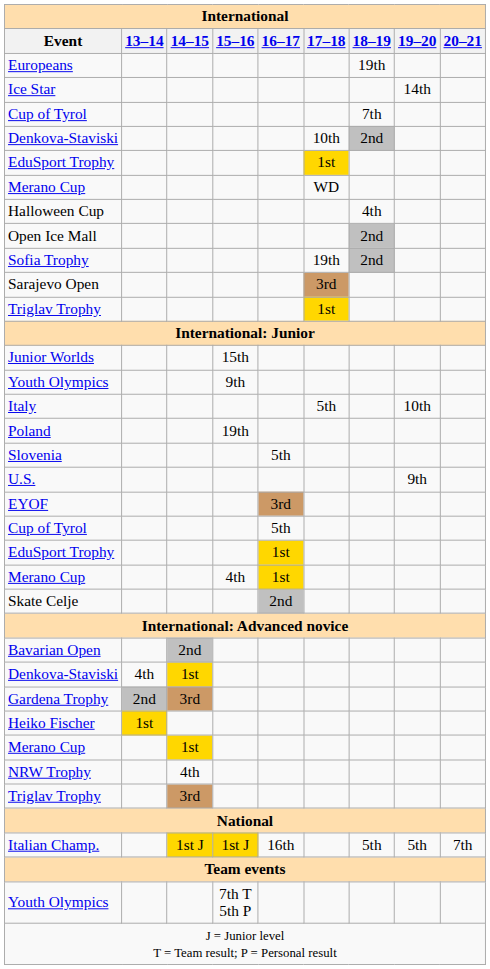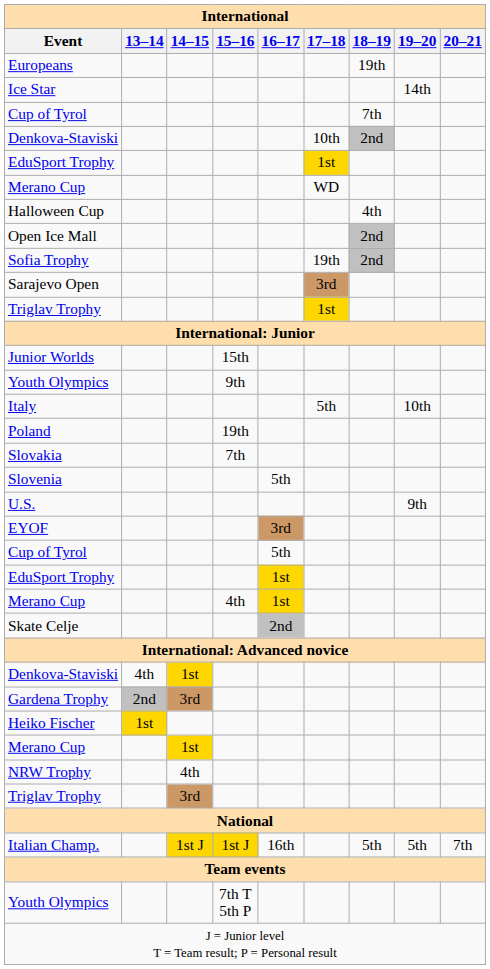 <table class="wikitable" style="text-align:center">
 <tr>
 <th style="background-color: #ffdead; " colspan=9 align=center>International</th>
 </tr>
 <tr>
 <th>Event</th>
 <th><a href='#'>13–14</a></th>
 <th><a href='#'>14–15</a></th>
 <th><a href='#'>15–16</a></th>
 <th><a href='#'>16–17</a></th>
 <th><a href='#'>17–18</a></th>
 <th><a href='#'>18–19</a></th>
 <th><a href='#'>19–20</a></th>
 <th><a href='#'>20–21</a></th>
 </tr>
 <tr>
 <td align=left><a href='#'>Europeans</a></td>
 <td></td>
 <td></td>
 <td></td>
 <td></td>
 <td></td>
 <td>19th</td>
 <td></td>
 <td></td>
 </tr>
 <tr>
 <td align=left> <a href='#'>Ice Star</a></td>
 <td></td>
 <td></td>
 <td></td>
 <td></td>
 <td></td>
 <td></td>
 <td>14th</td>
 <td></td>
 </tr>
 <tr>
 <td align=left><a href='#'>Cup of Tyrol</a></td>
 <td></td>
 <td></td>
 <td></td>
 <td></td>
 <td></td>
 <td>7th</td>
 <td></td>
 <td></td>
 </tr>
 <tr>
 <td align=left><a href='#'>Denkova-Staviski</a></td>
 <td></td>
 <td></td>
 <td></td>
 <td></td>
 <td>10th</td>
 <td bgcolor=silver>2nd</td>
 <td></td>
 <td></td>
 </tr>
 <tr>
 <td align=left><a href='#'>EduSport Trophy</a></td>
 <td></td>
 <td></td>
 <td></td>
 <td></td>
 <td bgcolor=gold>1st</td>
 <td></td>
 <td></td>
 <td></td>
 </tr>
 <tr>
 <td align=left><a href='#'>Merano Cup</a></td>
 <td></td>
 <td></td>
 <td></td>
 <td></td>
 <td>WD</td>
 <td></td>
 <td></td>
 <td></td>
 </tr>
 <tr>
 <td align=left>Halloween Cup</td>
 <td></td>
 <td></td>
 <td></td>
 <td></td>
 <td></td>
 <td>4th</td>
 <td></td>
 <td></td>
 </tr>
 <tr>
 <td align=left>Open Ice Mall</td>
 <td></td>
 <td></td>
 <td></td>
 <td></td>
 <td></td>
 <td bgcolor=silver>2nd</td>
 <td></td>
 <td></td>
 </tr>
 <tr>
 <td align=left><a href='#'>Sofia Trophy</a></td>
 <td></td>
 <td></td>
 <td></td>
 <td></td>
 <td>19th</td>
 <td bgcolor=silver>2nd</td>
 <td></td>
 <td></td>
 </tr>
 <tr>
 <td align=left>Sarajevo Open</td>
 <td></td>
 <td></td>
 <td></td>
 <td></td>
 <td bgcolor=cc9966>3rd</td>
 <td></td>
 <td></td>
 <td></td>
 </tr>
 <tr>
 <td align=left><a href='#'>Triglav Trophy</a></td>
 <td></td>
 <td></td>
 <td></td>
 <td></td>
 <td bgcolor=gold>1st</td>
 <td></td>
 <td></td>
 <td></td>
 </tr>
 <tr>
 <th style="background-color: #ffdead; " colspan=9 align=center>International: Junior</th>
 </tr>
 <tr>
 <td align=left><a href='#'>Junior Worlds</a></td>
 <td></td>
 <td></td>
 <td>15th</td>
 <td></td>
 <td></td>
 <td></td>
 <td></td>
 <td></td>
 </tr>
 <tr>
 <td align=left><a href='#'>Youth Olympics</a></td>
 <td></td>
 <td></td>
 <td>9th</td>
 <td></td>
 <td></td>
 <td></td>
 <td></td>
 <td></td>
 </tr>
 <tr>
 <td align=left> <a href='#'>Italy</a></td>
 <td></td>
 <td></td>
 <td></td>
 <td></td>
 <td>5th</td>
 <td></td>
 <td>10th</td>
 <td></td>
 </tr>
 <tr>
 <td align=left> <a href='#'>Poland</a></td>
 <td></td>
 <td></td>
 <td>19th</td>
 <td></td>
 <td></td>
 <td></td>
 <td></td>
 <td></td>
 </tr>
 <tr>
+<td align=left> <a href='#'>Slovakia</a></td>
+<td></td>
+<td></td>
+<td>7th</td>
+<td></td>
+<td></td>
+<td></td>
+<td></td>
+<td></td>
+</tr>
+<tr>
 <td align=left> <a href='#'>Slovenia</a></td>
 <td></td>
 <td></td>
 <td></td>
 <td>5th</td>
 <td></td>
 <td></td>
 <td></td>
 <td></td>
 </tr>
 <tr>
 <td align=left> <a href='#'>U.S.</a></td>
 <td></td>
 <td></td>
 <td></td>
 <td></td>
 <td></td>
 <td></td>
 <td>9th</td>
 <td></td>
 </tr>
 <tr>
 <td align=left><a href='#'>EYOF</a></td>
 <td></td>
 <td></td>
 <td></td>
 <td bgcolor=cc9966>3rd</td>
 <td></td>
 <td></td>
 <td></td>
 <td></td>
 </tr>
 <tr>
 <td align=left><a href='#'>Cup of Tyrol</a></td>
 <td></td>
 <td></td>
 <td></td>
 <td>5th</td>
 <td></td>
 <td></td>
 <td></td>
 <td></td>
 </tr>
 <tr>
 <td align=left><a href='#'>EduSport Trophy</a></td>
 <td></td>
 <td></td>
 <td></td>
 <td bgcolor=gold>1st</td>
 <td></td>
 <td></td>
 <td></td>
 <td></td>
 </tr>
 <tr>
 <td align=left><a href='#'>Merano Cup</a></td>
 <td></td>
 <td></td>
 <td>4th</td>
 <td bgcolor=gold>1st</td>
 <td></td>
 <td></td>
 <td></td>
 <td></td>
 </tr>
 <tr>
 <td align=left>Skate Celje</td>
 <td></td>
 <td></td>
 <td></td>
 <td bgcolor=silver>2nd</td>
 <td></td>
 <td></td>
 <td></td>
 <td></td>
 </tr>
 <tr>
 <th style="background-color: #ffdead; " colspan=9 align=center>International: Advanced novice</th>
-</tr>
-<tr>
-<td align=left><a href='#'>Bavarian Open</a></td>
-<td></td>
-<td bgcolor=silver>2nd</td>
-<td></td>
-<td></td>
-<td></td>
-<td></td>
-<td></td>
-<td></td>
 </tr>
 <tr>
 <td align=left><a href='#'>Denkova-Staviski</a></td>
 <td>4th</td>
 <td bgcolor=gold>1st</td>
 <td></td>
 <td></td>
 <td></td>
 <td></td>
 <td></td>
 <td></td>
 </tr>
 <tr>
 <td align=left><a href='#'>Gardena Trophy</a></td>
 <td bgcolor=silver>2nd</td>
 <td bgcolor=cc9966>3rd</td>
 <td></td>
 <td></td>
 <td></td>
 <td></td>
 <td></td>
 <td></td>
 </tr>
 <tr>
 <td align=left><a href='#'>Heiko Fischer</a></td>
 <td bgcolor=gold>1st</td>
 <td></td>
 <td></td>
 <td></td>
 <td></td>
 <td></td>
 <td></td>
 <td></td>
 </tr>
 <tr>
 <td align=left><a href='#'>Merano Cup</a></td>
 <td></td>
 <td bgcolor=gold>1st</td>
 <td></td>
 <td></td>
 <td></td>
 <td></td>
 <td></td>
 <td></td>
 </tr>
 <tr>
 <td align=left><a href='#'>NRW Trophy</a></td>
 <td></td>
 <td>4th</td>
 <td></td>
 <td></td>
 <td></td>
 <td></td>
 <td></td>
 <td></td>
 </tr>
 <tr>
 <td align=left><a href='#'>Triglav Trophy</a></td>
 <td></td>
 <td bgcolor=cc9966>3rd</td>
 <td></td>
 <td></td>
 <td></td>
 <td></td>
 <td></td>
 <td></td>
 </tr>
 <tr>
 <th style="background-color: #ffdead; " colspan=9 align=center>National</th>
 </tr>
 <tr>
 <td align=left><a href='#'>Italian Champ.</a></td>
 <td></td>
 <td bgcolor=gold>1st J</td>
 <td bgcolor=gold>1st J</td>
 <td>16th</td>
 <td></td>
 <td>5th</td>
 <td>5th</td>
 <td>7th</td>
 </tr>
 <tr>
 <th style="background-color: #ffdead; " colspan=9 align=center>Team events</th>
 </tr>
 <tr>
 <td align=left><a href='#'>Youth Olympics</a></td>
 <td></td>
 <td></td>
 <td>7th T<br>5th P</td>
 <td></td>
 <td></td>
 <td></td>
 <td></td>
 <td></td>
 </tr>
 <tr>
 <td colspan=9 align=center><small> J = Junior level <br> T = Team result; P = Personal result </small></td>
 </tr>
 </table>
